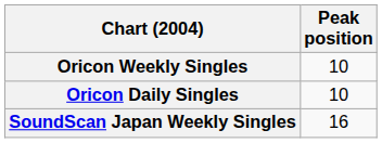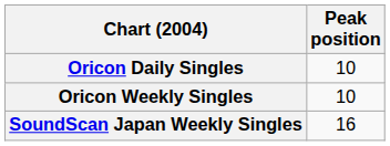 <table class="wikitable sortable plainrowheaders">
 <tr>
 <th scope="col">Chart (2004)</th>
 <th scope="col">Peak<br>position</th>
 </tr>
 <tr>
-<th scope="row">Oricon Weekly Singles</th>
+<th scope="row"><a href='#'>Oricon</a> Daily Singles</th>
 <td align="center">10</td>
 </tr>
 <tr>
-<th scope="row"><a href='#'>Oricon</a> Daily Singles</th>
+<th scope="row">Oricon Weekly Singles</th>
 <td align="center">10</td>
 </tr>
 <tr>
 <th scope="row"><a href='#'>SoundScan</a> Japan Weekly Singles</th>
 <td align="center">16</td>
 </tr>
 </table>
